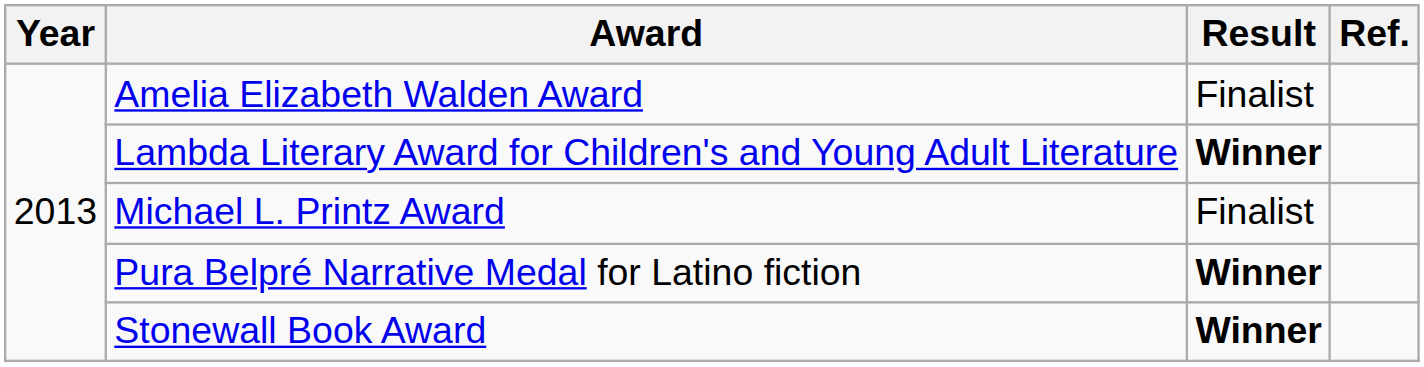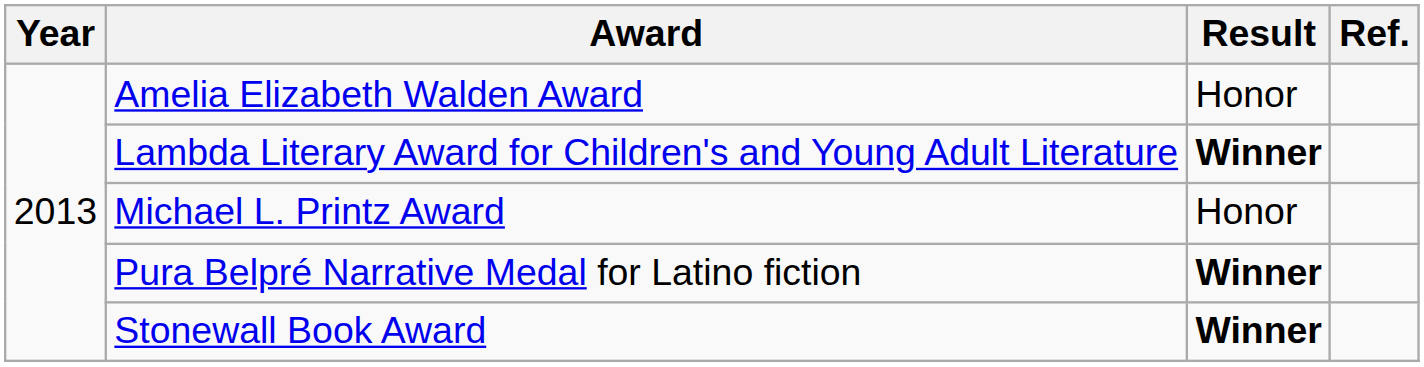 <table class="wikitable">
 <tr>
 <th>Year</th>
 <th>Award</th>
 <th>Result</th>
 <th>Ref.</th>
 </tr>
 <tr>
 <td rowspan="5">2013</td>
 <td><a href='#'>Amelia Elizabeth Walden Award</a></td>
-<td>Finalist</td>
+<td>Honor</td>
 <td></td>
 </tr>
 <tr>
 <td><a href='#'>Lambda Literary Award for Children's and Young Adult Literature</a></td>
 <td><strong>Winner</strong></td>
 <td></td>
 </tr>
 <tr>
 <td><a href='#'>Michael L. Printz Award</a></td>
-<td>Finalist</td>
+<td>Honor</td>
 <td></td>
 </tr>
 <tr>
 <td><a href='#'>Pura Belpré Narrative Medal</a> for Latino fiction</td>
 <td><strong>Winner</strong></td>
 <td></td>
 </tr>
 <tr>
 <td><a href='#'>Stonewall Book Award</a></td>
 <td><strong>Winner</strong></td>
 <td></td>
 </tr>
 </table>
